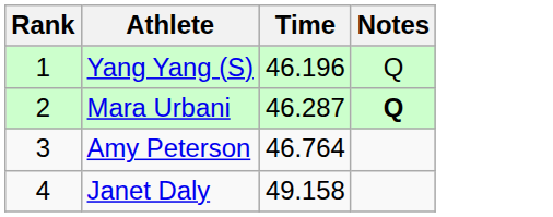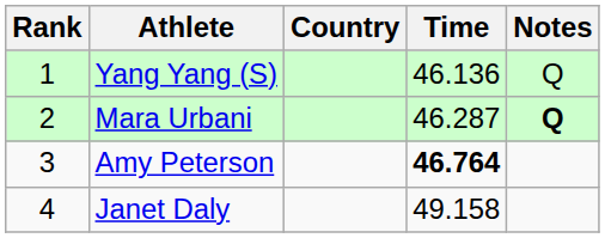 <table class="wikitable" style="text-align:center">
 <tr>
 <th>Rank</th>
 <th>Athlete</th>
+<th>Country</th>
 <th>Time</th>
 <th>Notes</th>
 </tr>
 <tr bgcolor=ccffcc>
 <td>1</td>
 <td align=left><a href='#'>Yang Yang (S)</a></td>
-<td>46.196</td>
+<td align=left></td>
+<td>46.136</td>
 <td>Q</td>
 </tr>
 <tr bgcolor=ccffcc>
 <td>2</td>
 <td align=left><a href='#'>Mara Urbani</a></td>
+<td align=left></td>
 <td>46.287</td>
 <td><strong>Q</strong></td>
 </tr>
 <tr>
 <td>3</td>
 <td align=left><a href='#'>Amy Peterson</a></td>
-<td>46.764</td>
+<td align=left></td>
+<td><strong>46.764</strong></td>
 <td></td>
 </tr>
 <tr>
 <td>4</td>
 <td align=left><a href='#'>Janet Daly</a></td>
+<td align=left></td>
 <td>49.158</td>
 <td></td>
 </tr>
 </table>
